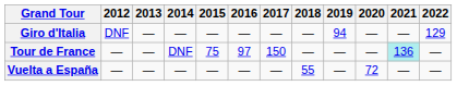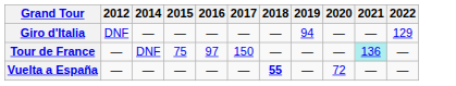 <table class="wikitable plainrowheaders">
 <tr>
 <th scope="col"><a href='#'>Grand Tour</a></th>
 <th scope="col">2012</th>
-<th scope="col">2013</th>
 <th scope="col">2014</th>
 <th scope="col">2015</th>
 <th scope="col">2016</th>
 <th scope="col">2017</th>
 <th scope="col">2018</th>
 <th scope="col">2019</th>
 <th scope="col">2020</th>
 <th scope="col">2021</th>
 <th scope="col">2022</th>
 </tr>
 <tr style="text-align:center;">
 <th scope="row"> <a href='#'>Giro d'Italia</a></th>
 <td><a href='#'>DNF</a></td>
 <td>—</td>
 <td>—</td>
 <td>—</td>
 <td>—</td>
 <td>—</td>
-<td>—</td>
 <td><a href='#'>94</a></td>
 <td>—</td>
 <td>—</td>
 <td><a href='#'>129</a></td>
 </tr>
 <tr style="text-align:center;">
 <th scope="row"> <a href='#'>Tour de France</a></th>
-<td>—</td>
 <td>—</td>
 <td><a href='#'>DNF</a></td>
 <td><a href='#'>75</a></td>
 <td><a href='#'>97</a></td>
 <td><a href='#'>150</a></td>
 <td>—</td>
 <td>—</td>
 <td>—</td>
 <td style="background: paleturquoise;"><a href='#'>136</a></td>
 <td>—</td>
 </tr>
 <tr style="text-align:center;">
 <th scope="row"> <a href='#'>Vuelta a España</a></th>
 <td>—</td>
 <td>—</td>
 <td>—</td>
 <td>—</td>
 <td>—</td>
-<td>—</td>
-<td><a href='#'>55</a></td>
+<td><strong><a href='#'>55</a></strong></td>
 <td>—</td>
 <td><a href='#'>72</a></td>
 <td>—</td>
 <td>—</td>
 </tr>
 </table>
